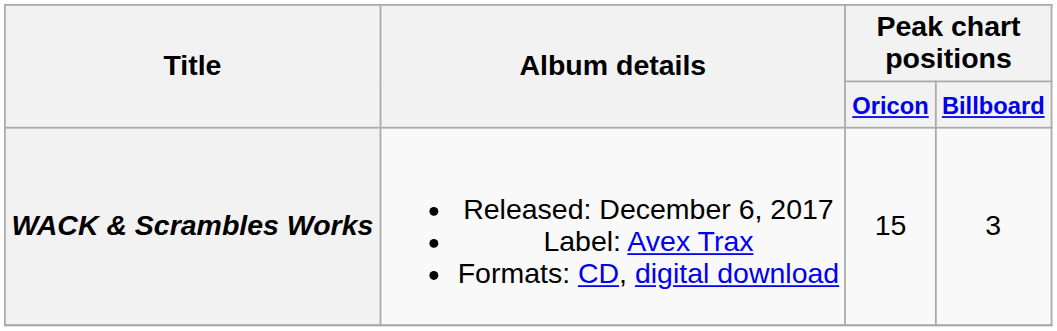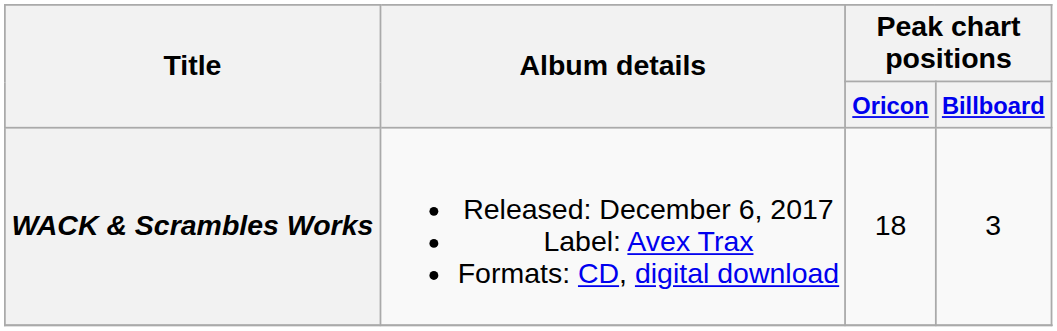 <table class="wikitable plainrowheaders" style="text-align:center;">
 <tr>
 <th scope="col" rowspan="2">Title</th>
 <th scope="col" rowspan="2">Album details</th>
 <th scope="col" colspan="2">Peak chart positions</th>
 </tr>
 <tr>
 <th scope="col" style="width:2.5em;"><small><a href='#'>Oricon</a></small></th>
 <th scope="col" style="width:2.5em;"><small><a href='#'>Billboard</a></small></th>
 </tr>
 <tr>
 <th scope="row"><em>WACK & Scrambles Works</em></th>
 <td><br><ul><li>Released: December 6, 2017</li><li>Label: <a href='#'>Avex Trax</a></li><li>Formats: <a href='#'>CD</a>, <a href='#'>digital download</a></li></ul></td>
-<td>15</td>
+<td>18</td>
 <td>3</td>
 </tr>
 <tr>
 </tr>
 </table>
